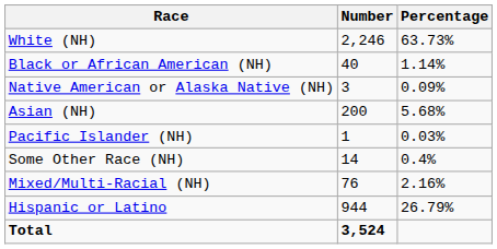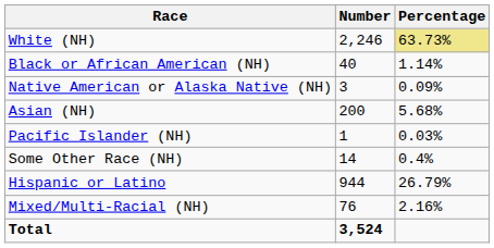 <table class="wikitable">
 <tr>
 <th>Race</th>
 <th>Number</th>
 <th>Percentage</th>
 </tr>
 <tr>
 <td><a href='#'>White</a> (NH)</td>
 <td>2,246</td>
-<td>63.73%</td>
+<td style="background: khaki;">63.73%</td>
 </tr>
 <tr>
 <td><a href='#'>Black or African American</a> (NH)</td>
 <td>40</td>
 <td>1.14%</td>
 </tr>
 <tr>
 <td><a href='#'>Native American</a> or <a href='#'>Alaska Native</a> (NH)</td>
 <td>3</td>
 <td>0.09%</td>
 </tr>
 <tr>
 <td><a href='#'>Asian</a> (NH)</td>
 <td>200</td>
 <td>5.68%</td>
 </tr>
 <tr>
 <td><a href='#'>Pacific Islander</a> (NH)</td>
 <td>1</td>
 <td>0.03%</td>
 </tr>
 <tr>
 <td>Some Other Race (NH)</td>
 <td>14</td>
 <td>0.4%</td>
 </tr>
 <tr>
+<td><a href='#'>Hispanic or Latino</a></td>
+<td>944</td>
+<td>26.79%</td>
+</tr>
+<tr>
 <td><a href='#'>Mixed/Multi-Racial</a> (NH)</td>
 <td>76</td>
 <td>2.16%</td>
-</tr>
-<tr>
-<td><a href='#'>Hispanic or Latino</a></td>
-<td>944</td>
-<td>26.79%</td>
 </tr>
 <tr>
 <td><strong>Total</strong></td>
 <td><strong>3,524</strong></td>
 <td></td>
 </tr>
 </table>
